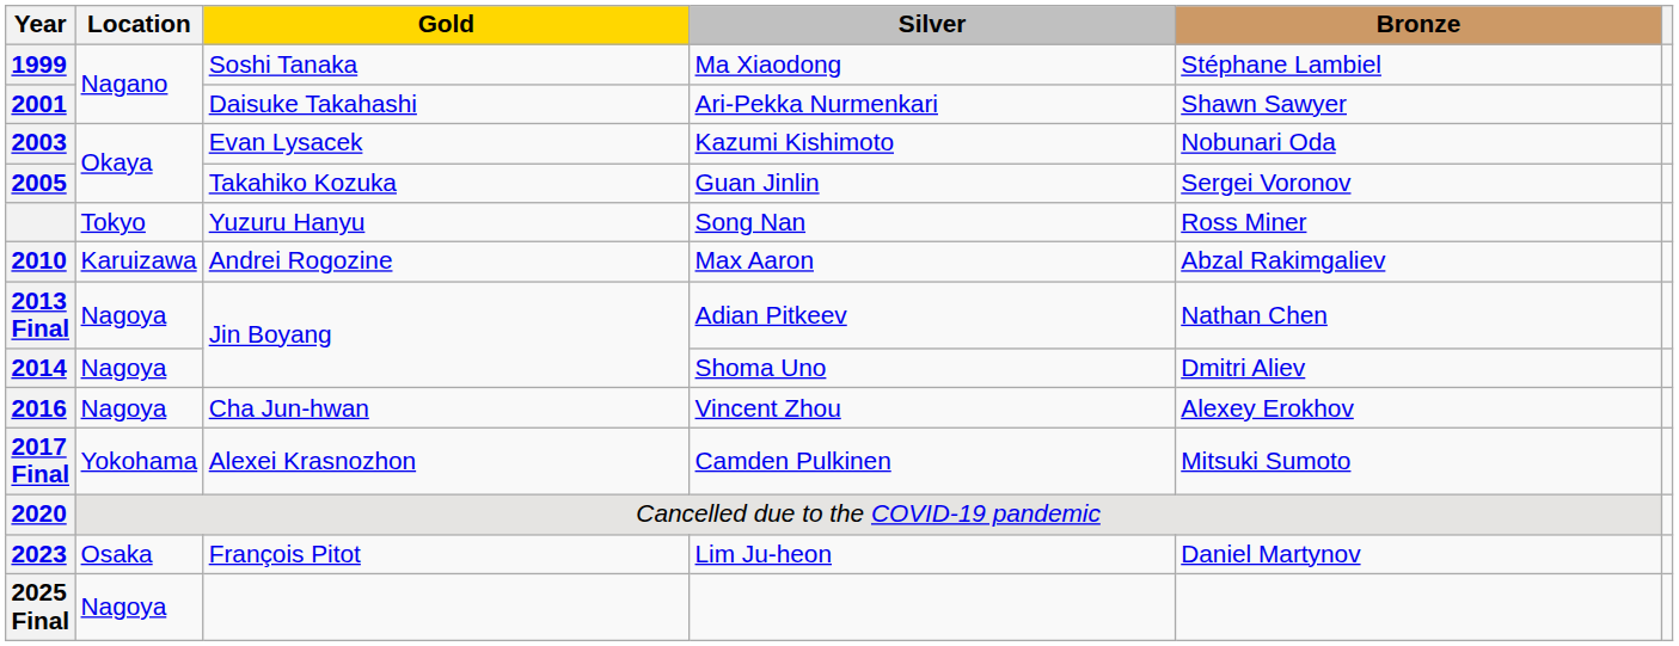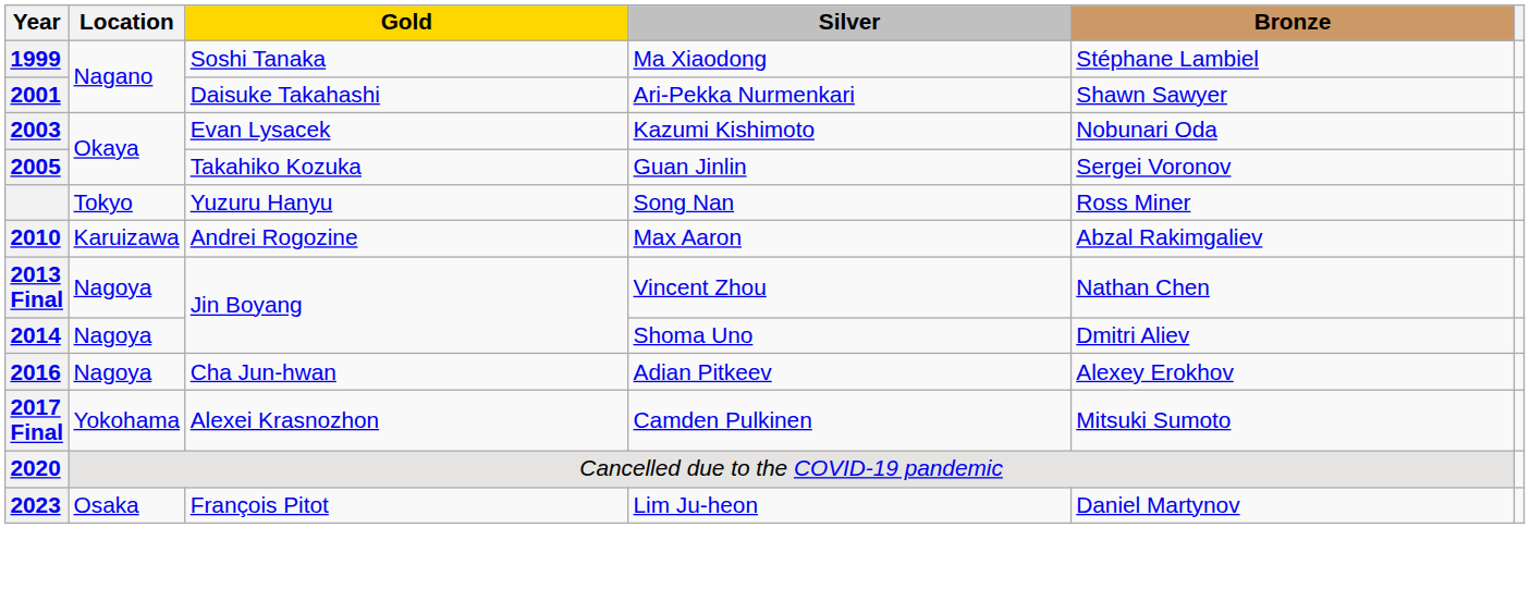 <table class="wikitable unsortable" style="text-align:left; width:85%">
 <tr>
 <th scope="col" style="text-align:center">Year</th>
 <th scope="col" style="text-align:center">Location</th>
 <td scope="col" style="text-align:center; width:30%; background:gold"><strong>Gold</strong></td>
 <td scope="col" style="text-align:center; width:30%; background:silver"><strong>Silver</strong></td>
 <td scope="col" style="text-align:center; width:30%; background:#c96"><strong>Bronze</strong></td>
 <th scope="col" style="text-align:center"></th>
 </tr>
 <tr>
 <th scope="row" style="text-align:left"><a href='#'>1999</a></th>
 <td rowspan="2"><a href='#'>Nagano</a></td>
 <td> <a href='#'>Soshi Tanaka</a></td>
 <td> <a href='#'>Ma Xiaodong</a></td>
 <td> <a href='#'>Stéphane Lambiel</a></td>
 <td></td>
 </tr>
 <tr>
 <th scope="row" style="text-align:left"><a href='#'>2001</a></th>
 <td> <a href='#'>Daisuke Takahashi</a></td>
 <td> <a href='#'>Ari-Pekka Nurmenkari</a></td>
 <td> <a href='#'>Shawn Sawyer</a></td>
 <td></td>
 </tr>
 <tr>
 <th scope="row" style="text-align:left"><a href='#'>2003</a></th>
 <td rowspan="2"><a href='#'>Okaya</a></td>
 <td> <a href='#'>Evan Lysacek</a></td>
 <td> <a href='#'>Kazumi Kishimoto</a></td>
 <td> <a href='#'>Nobunari Oda</a></td>
 <td></td>
 </tr>
 <tr>
 <th scope="row" style="text-align:left"><a href='#'>2005</a></th>
 <td> <a href='#'>Takahiko Kozuka</a></td>
 <td> <a href='#'>Guan Jinlin</a></td>
 <td> <a href='#'>Sergei Voronov</a></td>
 <td></td>
 </tr>
 <tr>
 <th scope="row" style="text-align:left"></th>
 <td><a href='#'>Tokyo</a></td>
 <td> <a href='#'>Yuzuru Hanyu</a></td>
 <td> <a href='#'>Song Nan</a></td>
 <td> <a href='#'>Ross Miner</a></td>
 <td></td>
 </tr>
 <tr>
 <th scope="row" style="text-align:left"><a href='#'>2010</a></th>
 <td><a href='#'>Karuizawa</a></td>
 <td> <a href='#'>Andrei Rogozine</a></td>
 <td> <a href='#'>Max Aaron</a></td>
 <td> <a href='#'>Abzal Rakimgaliev</a></td>
 <td></td>
 </tr>
 <tr>
 <th scope="row" style="text-align:left"><a href='#'>2013 Final</a></th>
 <td><a href='#'>Nagoya</a></td>
 <td rowspan="2"> <a href='#'>Jin Boyang</a></td>
-<td> <a href='#'>Adian Pitkeev</a></td>
+<td> <a href='#'>Vincent Zhou</a></td>
 <td> <a href='#'>Nathan Chen</a></td>
 <td></td>
 </tr>
 <tr>
 <th scope="row" style="text-align:left"><a href='#'>2014</a></th>
 <td><a href='#'>Nagoya</a></td>
 <td> <a href='#'>Shoma Uno</a></td>
 <td> <a href='#'>Dmitri Aliev</a></td>
 <td></td>
 </tr>
 <tr>
 <th scope="row" style="text-align:left"><a href='#'>2016</a></th>
 <td><a href='#'>Nagoya</a></td>
 <td> <a href='#'>Cha Jun-hwan</a></td>
-<td> <a href='#'>Vincent Zhou</a></td>
+<td> <a href='#'>Adian Pitkeev</a></td>
 <td> <a href='#'>Alexey Erokhov</a></td>
 <td></td>
 </tr>
 <tr>
 <th scope="row" style="text-align:left"><a href='#'>2017 Final</a></th>
 <td><a href='#'>Yokohama</a></td>
 <td> <a href='#'>Alexei Krasnozhon</a></td>
 <td> <a href='#'>Camden Pulkinen</a></td>
 <td> <a href='#'>Mitsuki Sumoto</a></td>
 <td></td>
 </tr>
 <tr>
 <th scope="row" style="text-align:left"><a href='#'>2020</a></th>
 <td colspan="4" align="center" bgcolor="e5e4e2"><em>Cancelled due to the <a href='#'>COVID-19 pandemic</a></em></td>
 <td></td>
 </tr>
 <tr>
 <th scope="row" style="text-align:left"><a href='#'>2023</a></th>
 <td><a href='#'>Osaka</a></td>
 <td> <a href='#'>François Pitot</a></td>
 <td> <a href='#'>Lim Ju-heon</a></td>
 <td> <a href='#'>Daniel Martynov</a></td>
 <td></td>
 </tr>
-<tr>
-<th scope="row" style="text-align:left">2025 Final</th>
-<td><a href='#'>Nagoya</a></td>
-<td></td>
-<td></td>
-<td></td>
-<td></td>
-</tr>
 </table>
